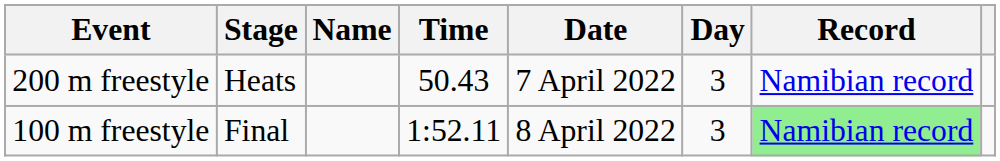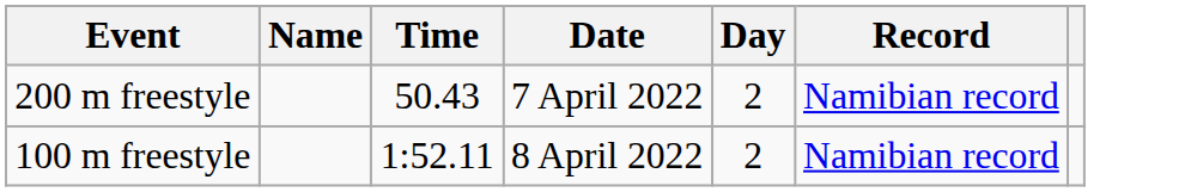 <table class="wikitable">
 <tr>
 <th>Event</th>
-<th>Stage</th>
 <th>Name</th>
 <th>Time</th>
 <th>Date</th>
 <th>Day</th>
 <th>Record</th>
 <th></th>
 </tr>
 <tr>
 <td>200 m freestyle</td>
-<td>Heats</td>
 <td></td>
 <td style="text-align:center;">50.43</td>
 <td>7 April 2022</td>
-<td style="text-align:center;">3</td>
+<td style="text-align:center;">2</td>
 <td style="text-align:center;"><a href='#'>Namibian record</a></td>
 <td style="text-align:center;"></td>
 </tr>
 <tr>
 <td>100 m freestyle</td>
-<td>Final</td>
 <td></td>
 <td style="text-align:center;">1:52.11</td>
 <td>8 April 2022</td>
-<td style="text-align:center;">3</td>
-<td style="background: lightgreen; text-align:center;"><a href='#'>Namibian record</a></td>
+<td style="text-align:center;">2</td>
+<td style="text-align:center;"><a href='#'>Namibian record</a></td>
 <td style="text-align:center;"></td>
 </tr>
 </table>
